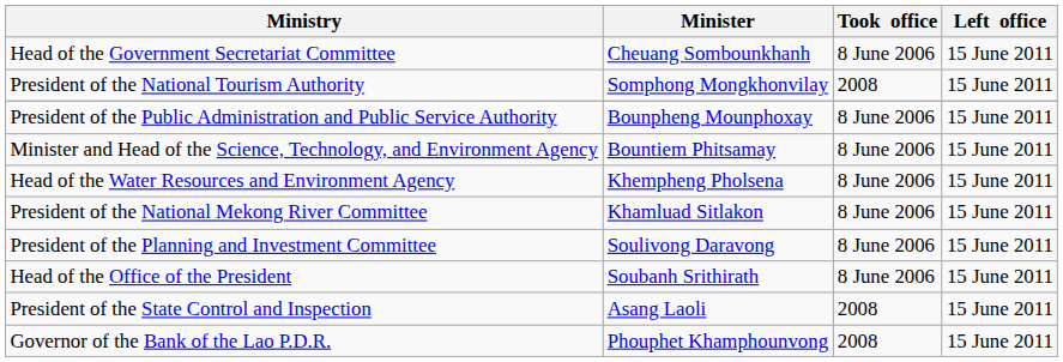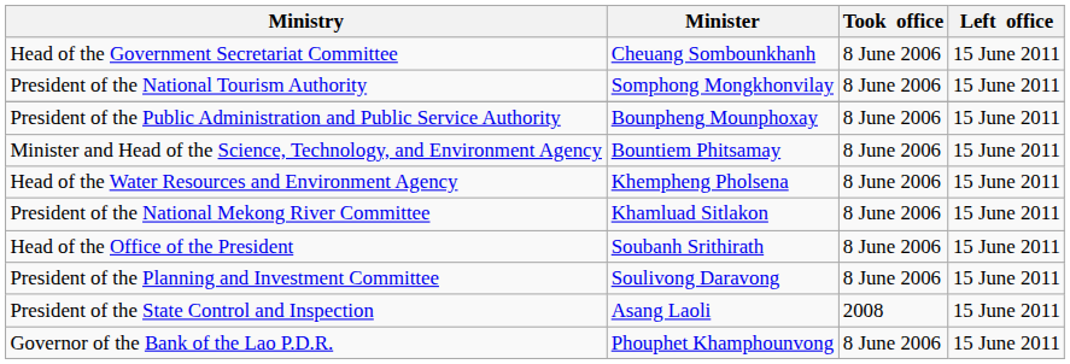 <table class="wikitable">
 <tr>
 <th>Ministry</th>
 <th>Minister</th>
 <th>Took office</th>
 <th>Left office</th>
 </tr>
 <tr>
 <td>Head of the <a href='#'>Government Secretariat Committee</a></td>
 <td><a href='#'>Cheuang Sombounkhanh</a></td>
 <td>8 June 2006</td>
 <td>15 June 2011</td>
 </tr>
 <tr>
 <td>President of the <a href='#'>National Tourism Authority</a></td>
 <td><a href='#'>Somphong Mongkhonvilay</a></td>
-<td>2008</td>
+<td>8 June 2006</td>
 <td>15 June 2011</td>
 </tr>
 <tr>
 </tr>
 <tr>
 <td>President of the <a href='#'>Public Administration and Public Service Authority</a></td>
 <td><a href='#'>Bounpheng Mounphoxay</a></td>
 <td>8 June 2006</td>
 <td>15 June 2011</td>
 </tr>
 <tr>
 <td>Minister and Head of the <a href='#'>Science, Technology, and Environment Agency</a></td>
 <td><a href='#'>Bountiem Phitsamay</a></td>
 <td>8 June 2006</td>
 <td>15 June 2011</td>
 </tr>
 <tr>
 <td>Head of the <a href='#'>Water Resources and Environment Agency</a></td>
 <td><a href='#'>Khempheng Pholsena</a></td>
 <td>8 June 2006</td>
 <td>15 June 2011</td>
 </tr>
 <tr>
 <td>President of the <a href='#'>National Mekong River Committee</a></td>
 <td><a href='#'>Khamluad Sitlakon</a></td>
 <td>8 June 2006</td>
 <td>15 June 2011</td>
 </tr>
 <tr>
-<td>President of the <a href='#'>Planning and Investment Committee</a></td>
-<td><a href='#'>Soulivong Daravong</a></td>
+<td>Head of the <a href='#'>Office of the President</a></td>
+<td><a href='#'>Soubanh Srithirath</a></td>
 <td>8 June 2006</td>
 <td>15 June 2011</td>
 </tr>
 <tr>
-<td>Head of the <a href='#'>Office of the President</a></td>
-<td><a href='#'>Soubanh Srithirath</a></td>
+<td>President of the <a href='#'>Planning and Investment Committee</a></td>
+<td><a href='#'>Soulivong Daravong</a></td>
 <td>8 June 2006</td>
 <td>15 June 2011</td>
 </tr>
 <tr>
 <td>President of the <a href='#'>State Control and Inspection</a></td>
 <td><a href='#'>Asang Laoli</a></td>
 <td>2008</td>
 <td>15 June 2011</td>
 </tr>
 <tr>
 <td>Governor of the <a href='#'>Bank of the Lao P.D.R.</a></td>
 <td><a href='#'>Phouphet Khamphounvong</a></td>
-<td>2008</td>
+<td>8 June 2006</td>
 <td>15 June 2011</td>
 </tr>
 </table>
